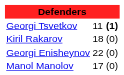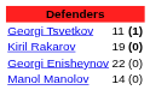 <table class="toccolours" border="0" cellpadding="2" cellspacing="0" align="left" style="margin:0.5em;">
 <tr>
 <th colspan="4" align="center" bgcolor="#FF2020"><span>Defenders</span></th>
 </tr>
 <tr>
 <td> <a href='#'>Georgi Tsvetkov</a></td>
 <td>11</td>
 <td><strong>(1)</strong></td>
 </tr>
 <tr>
 <td> <a href='#'>Kiril Rakarov</a></td>
-<td>18</td>
-<td>(0)</td>
+<td>19</td>
+<td><strong>(0)</strong></td>
 </tr>
 <tr>
 <td> <a href='#'>Georgi Enisheynov</a></td>
 <td>22</td>
 <td>(0)</td>
 </tr>
 <tr>
 <td> <a href='#'>Manol Manolov</a></td>
-<td>17</td>
+<td>14</td>
 <td>(0)</td>
 </tr>
 <tr>
 </tr>
 </table>
